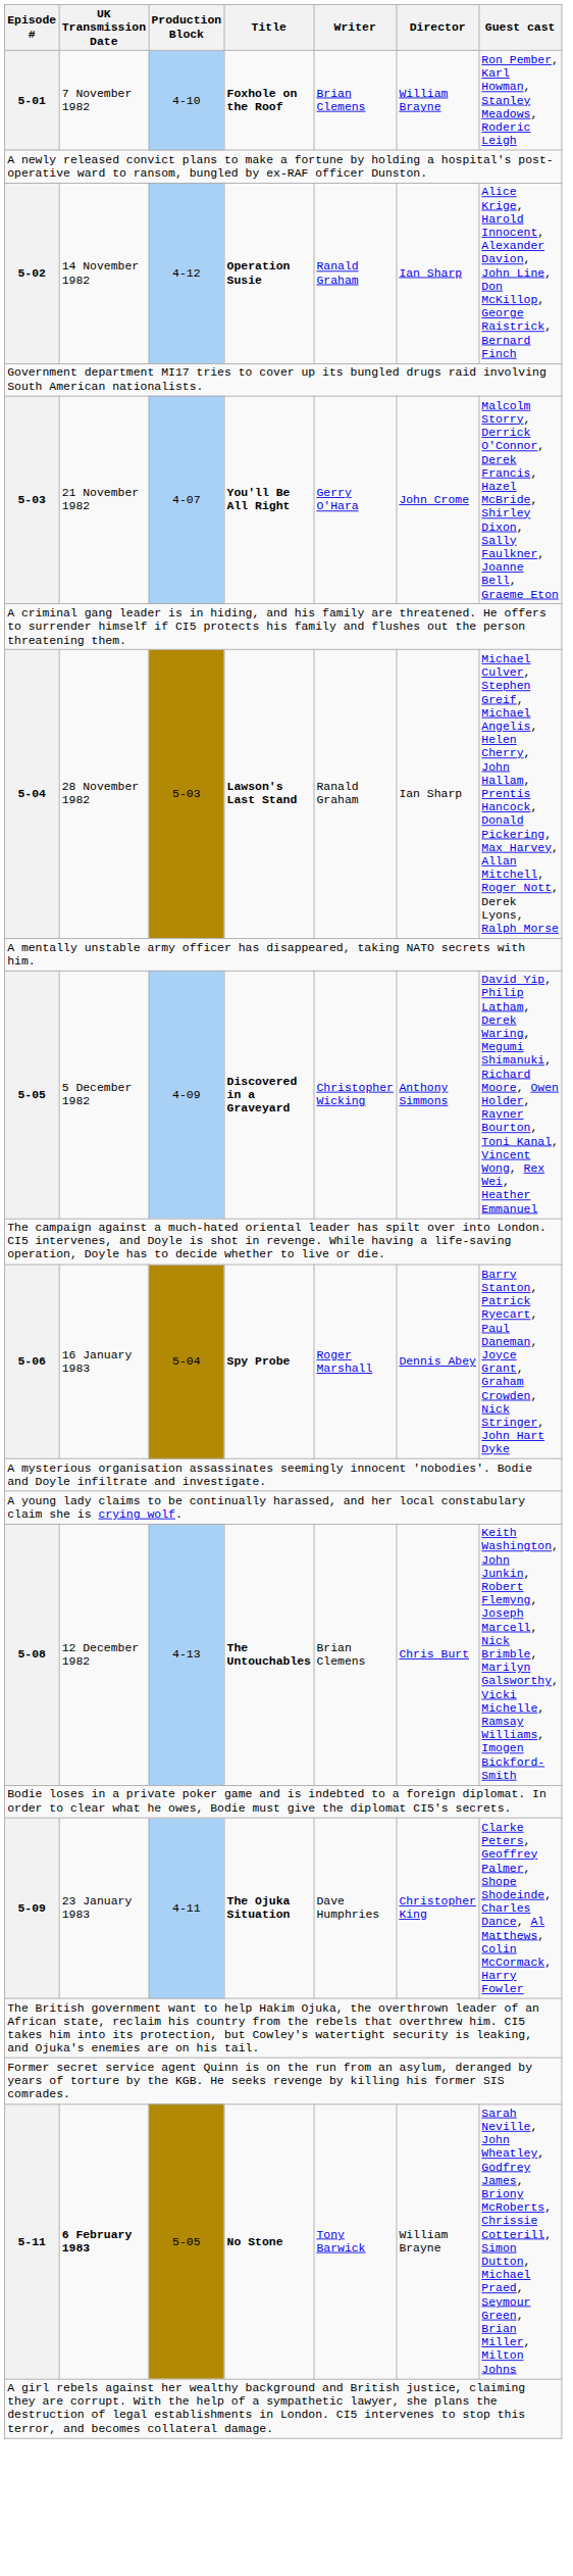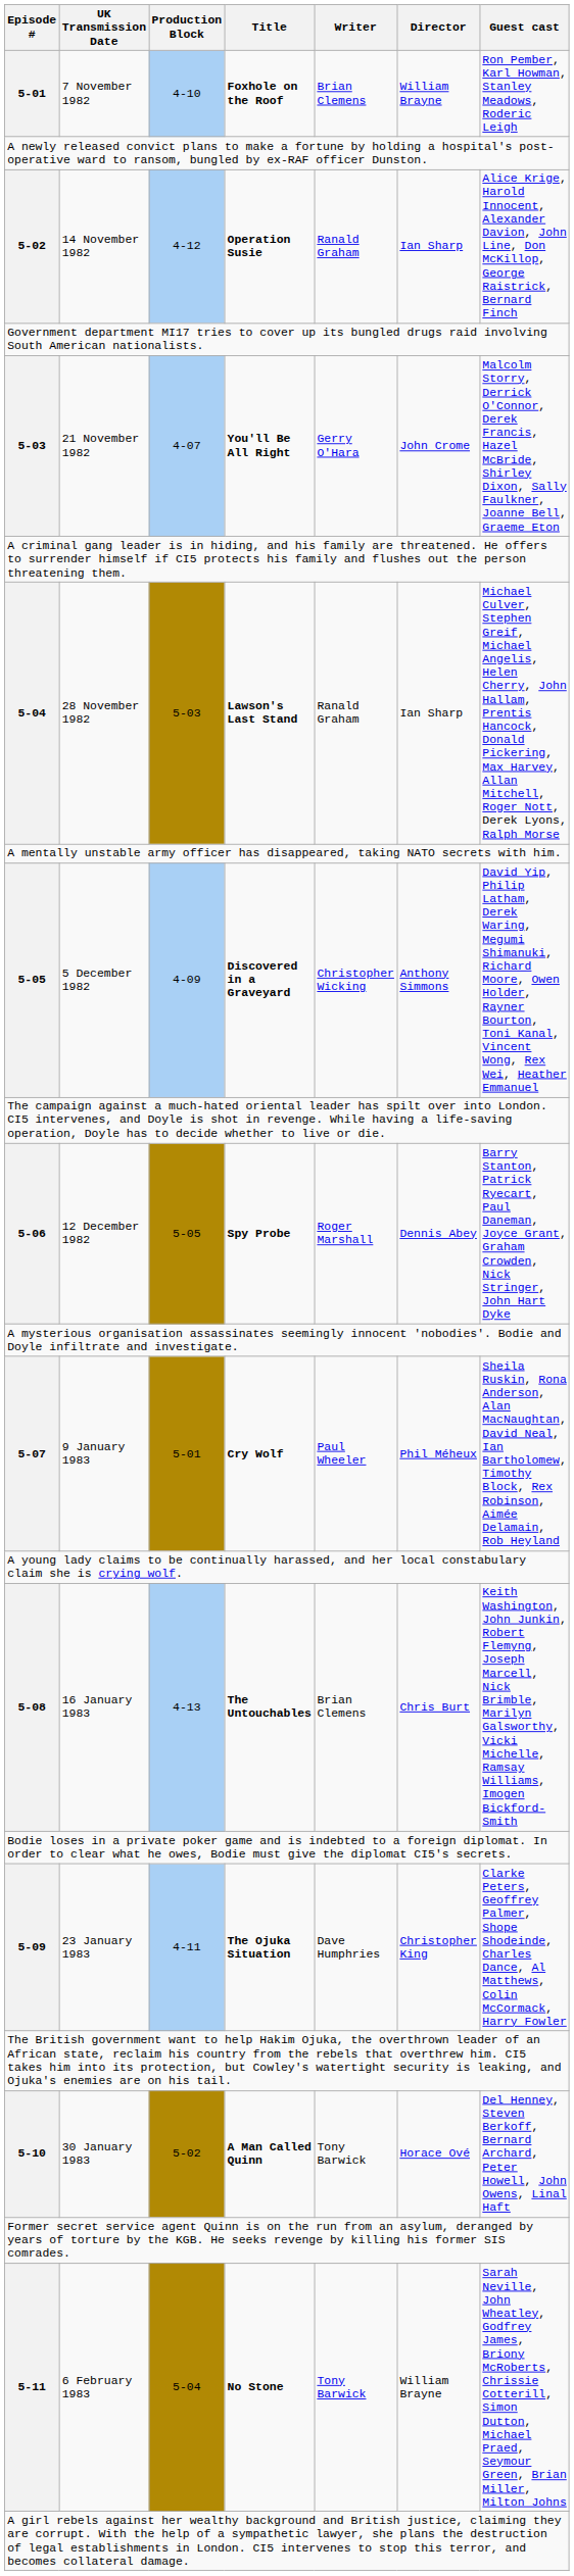 <table class="wikitable">
 <tr>
 <th>Episode #</th>
 <th>UK Transmission Date</th>
 <th>Production Block</th>
 <th>Title</th>
 <th>Writer</th>
 <th>Director</th>
 <th>Guest cast</th>
 </tr>
 <tr id="Foxhole on the Roof">
 <th style="text-align:center;">5-01</th>
 <td>7 November 1982</td>
 <td style="background: #A9D0F5; text-align:center;">4-10</td>
 <td><strong>Foxhole on the Roof</strong></td>
 <td><a href='#'>Brian Clemens</a></td>
 <td><a href='#'>William Brayne</a></td>
 <td><a href='#'>Ron Pember</a>, <a href='#'>Karl Howman</a>, <a href='#'>Stanley Meadows</a>, <a href='#'>Roderic Leigh</a></td>
 </tr>
 <tr>
 <td colspan="7">A newly released convict plans to make a fortune by holding a hospital's post-operative ward to ransom, bungled by ex-RAF officer Dunston.</td>
 </tr>
 <tr id="Operation Susie">
 <th style="text-align:center;">5-02</th>
 <td>14 November 1982</td>
 <td style="background: #A9D0F5; text-align:center;">4-12</td>
 <td><strong>Operation Susie</strong></td>
 <td><a href='#'>Ranald Graham</a></td>
 <td><a href='#'>Ian Sharp</a></td>
 <td><a href='#'>Alice Krige</a>, <a href='#'>Harold Innocent</a>, <a href='#'>Alexander Davion</a>, <a href='#'>John Line</a>, <a href='#'>Don McKillop</a>, <a href='#'>George Raistrick</a>, <a href='#'>Bernard Finch</a></td>
 </tr>
 <tr>
 <td colspan="7">Government department MI17 tries to cover up its bungled drugs raid involving South American nationalists.</td>
 </tr>
 <tr id="You'll Be All Right">
 <th style="text-align:center;">5-03</th>
 <td>21 November 1982</td>
 <td style="background: #A9D0F5; text-align:center;">4-07</td>
 <td><strong>You'll Be All Right</strong></td>
 <td><a href='#'>Gerry O'Hara</a></td>
 <td><a href='#'>John Crome</a></td>
 <td><a href='#'>Malcolm Storry</a>, <a href='#'>Derrick O'Connor</a>, <a href='#'>Derek Francis</a>, <a href='#'>Hazel McBride</a>, <a href='#'>Shirley Dixon</a>, <a href='#'>Sally Faulkner</a>, <a href='#'>Joanne Bell</a>, <a href='#'>Graeme Eton</a></td>
 </tr>
 <tr>
 <td colspan="7">A criminal gang leader is in hiding, and his family are threatened. He offers to surrender himself if CI5 protects his family and flushes out the person threatening them.</td>
 </tr>
 <tr id="Lawson's Last Stand">
 <th style="text-align:center;">5-04</th>
 <td>28 November 1982</td>
 <td style="background: #B18904; text-align:center;">5-03</td>
 <td><strong>Lawson's Last Stand</strong></td>
 <td>Ranald Graham</td>
 <td>Ian Sharp</td>
 <td><a href='#'>Michael Culver</a>, <a href='#'>Stephen Greif</a>, <a href='#'>Michael Angelis</a>, <a href='#'>Helen Cherry</a>, <a href='#'>John Hallam</a>, <a href='#'>Prentis Hancock</a>, <a href='#'>Donald Pickering</a>, <a href='#'>Max Harvey</a>, <a href='#'>Allan Mitchell</a>, <a href='#'>Roger Nott</a>, Derek Lyons, <a href='#'>Ralph Morse</a></td>
 </tr>
 <tr>
 <td colspan="7">A mentally unstable army officer has disappeared, taking NATO secrets with him.</td>
 </tr>
 <tr id="Discovered in a Graveyard">
 <th style="text-align:center;">5-05</th>
 <td>5 December 1982</td>
 <td style="background: #A9D0F5; text-align:center;">4-09</td>
 <td><strong>Discovered in a Graveyard</strong></td>
 <td><a href='#'>Christopher Wicking</a></td>
 <td><a href='#'>Anthony Simmons</a></td>
 <td><a href='#'>David Yip</a>, <a href='#'>Philip Latham</a>, <a href='#'>Derek Waring</a>, <a href='#'>Megumi Shimanuki</a>, <a href='#'>Richard Moore</a>, <a href='#'>Owen Holder</a>, <a href='#'>Rayner Bourton</a>, <a href='#'>Toni Kanal</a>, <a href='#'>Vincent Wong</a>, <a href='#'>Rex Wei</a>, <a href='#'>Heather Emmanuel</a></td>
 </tr>
 <tr>
 <td colspan="7">The campaign against a much-hated oriental leader has spilt over into London. CI5 intervenes, and Doyle is shot in revenge. While having a life-saving operation, Doyle has to decide whether to live or die.</td>
 </tr>
 <tr id="Spy Probe">
 <th style="text-align:center;">5-06</th>
-<td>16 January 1983</td>
-<td style="background: #B18904; text-align:center;">5-04</td>
+<td>12 December 1982</td>
+<td style="background: #B18904; text-align:center;">5-05</td>
 <td><strong>Spy Probe</strong></td>
 <td><a href='#'>Roger Marshall</a></td>
 <td><a href='#'>Dennis Abey</a></td>
 <td><a href='#'>Barry Stanton</a>, <a href='#'>Patrick Ryecart</a>, <a href='#'>Paul Daneman</a>, <a href='#'>Joyce Grant</a>, <a href='#'>Graham Crowden</a>, <a href='#'>Nick Stringer</a>, <a href='#'>John Hart Dyke</a></td>
 </tr>
 <tr>
 <td colspan="7">A mysterious organisation assassinates seemingly innocent 'nobodies'. Bodie and Doyle infiltrate and investigate.</td>
 </tr>
+<tr id="Cry Wolf">
+<th style="text-align:center;">5-07</th>
+<td>9 January 1983</td>
+<td style="background: #B18904; text-align:center;">5-01</td>
+<td><strong>Cry Wolf</strong></td>
+<td><a href='#'>Paul Wheeler</a></td>
+<td><a href='#'>Phil Méheux</a></td>
+<td><a href='#'>Sheila Ruskin</a>, <a href='#'>Rona Anderson</a>, <a href='#'>Alan MacNaughtan</a>, <a href='#'>David Neal</a>, <a href='#'>Ian Bartholomew</a>, <a href='#'>Timothy Block</a>, <a href='#'>Rex Robinson</a>, <a href='#'>Aimée Delamain</a>, <a href='#'>Rob Heyland</a></td>
+</tr>
 <tr>
 <td colspan="7">A young lady claims to be continually harassed, and her local constabulary claim she is <a href='#'>crying wolf</a>.</td>
 </tr>
 <tr id="The Untouchables">
 <th style="text-align:center;">5-08</th>
-<td>12 December 1982</td>
+<td>16 January 1983</td>
 <td style="background: #A9D0F5; text-align:center;">4-13</td>
 <td><strong>The Untouchables</strong></td>
 <td>Brian Clemens</td>
 <td><a href='#'>Chris Burt</a></td>
 <td><a href='#'>Keith Washington</a>, <a href='#'>John Junkin</a>, <a href='#'>Robert Flemyng</a>, <a href='#'>Joseph Marcell</a>, <a href='#'>Nick Brimble</a>, <a href='#'>Marilyn Galsworthy</a>, <a href='#'>Vicki Michelle</a>, <a href='#'>Ramsay Williams</a>, <a href='#'>Imogen Bickford-Smith</a></td>
 </tr>
 <tr>
 <td colspan="7">Bodie loses in a private poker game and is indebted to a foreign diplomat. In order to clear what he owes, Bodie must give the diplomat CI5's secrets.</td>
 </tr>
 <tr id="The Ojuka Situation">
 <th style="text-align:center;">5-09</th>
 <td>23 January 1983</td>
 <td style="background: #A9D0F5; text-align:center;">4-11</td>
 <td><strong>The Ojuka Situation</strong></td>
 <td>Dave Humphries</td>
 <td><a href='#'>Christopher King</a></td>
 <td><a href='#'>Clarke Peters</a>, <a href='#'>Geoffrey Palmer</a>, <a href='#'>Shope Shodeinde</a>, <a href='#'>Charles Dance</a>, <a href='#'>Al Matthews</a>, <a href='#'>Colin McCormack</a>, <a href='#'>Harry Fowler</a></td>
 </tr>
 <tr>
 <td colspan="7">The British government want to help Hakim Ojuka, the overthrown leader of an African state, reclaim his country from the rebels that overthrew him. CI5 takes him into its protection, but Cowley's watertight security is leaking, and Ojuka's enemies are on his tail.</td>
 </tr>
+<tr id="A Man Called Quinn">
+<th style="text-align:center;">5-10</th>
+<td>30 January 1983</td>
+<td style="background: #B18904; text-align:center;">5-02</td>
+<td><strong>A Man Called Quinn</strong></td>
+<td>Tony Barwick</td>
+<td><a href='#'>Horace Ové</a></td>
+<td><a href='#'>Del Henney</a>, <a href='#'>Steven Berkoff</a>, <a href='#'>Bernard Archard</a>, <a href='#'>Peter Howell</a>, <a href='#'>John Owens</a>, <a href='#'>Linal Haft</a></td>
+</tr>
 <tr>
 <td colspan="7">Former secret service agent Quinn is on the run from an asylum, deranged by years of torture by the KGB. He seeks revenge by killing his former SIS comrades.</td>
 </tr>
 <tr id="No Stone">
 <th style="text-align:center;">5-11</th>
-<td><strong>6 February 1983</strong></td>
-<td style="background: #B18904; text-align:center;">5-05</td>
+<td>6 February 1983</td>
+<td style="background: #B18904; text-align:center;">5-04</td>
 <td><strong>No Stone</strong></td>
 <td><a href='#'>Tony Barwick</a></td>
 <td>William Brayne</td>
 <td><a href='#'>Sarah Neville</a>, <a href='#'>John Wheatley</a>, <a href='#'>Godfrey James</a>, <a href='#'>Briony McRoberts</a>, <a href='#'>Chrissie Cotterill</a>, <a href='#'>Simon Dutton</a>, <a href='#'>Michael Praed</a>, <a href='#'>Seymour Green</a>, <a href='#'>Brian Miller</a>, <a href='#'>Milton Johns</a></td>
 </tr>
 <tr>
 <td colspan="7">A girl rebels against her wealthy background and British justice, claiming they are corrupt. With the help of a sympathetic lawyer, she plans the destruction of legal establishments in London. CI5 intervenes to stop this terror, and becomes collateral damage.</td>
 </tr>
 </table>
